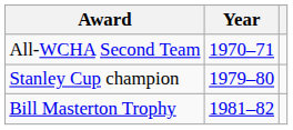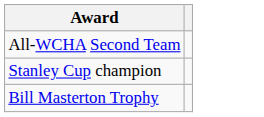 <table class="wikitable">
 <tr>
 <th>Award</th>
-<th>Year</th>
 <th></th>
 </tr>
 <tr>
 <td>All-<a href='#'>WCHA</a> <a href='#'>Second Team</a></td>
-<td><a href='#'>1970–71</a></td>
 <td></td>
 </tr>
 <tr>
 <td><a href='#'>Stanley Cup</a> champion</td>
-<td><a href='#'>1979–80</a></td>
 <td></td>
 </tr>
 <tr>
 <td><a href='#'>Bill Masterton Trophy</a></td>
-<td><a href='#'>1981–82</a></td>
 <td></td>
 </tr>
 </table>
